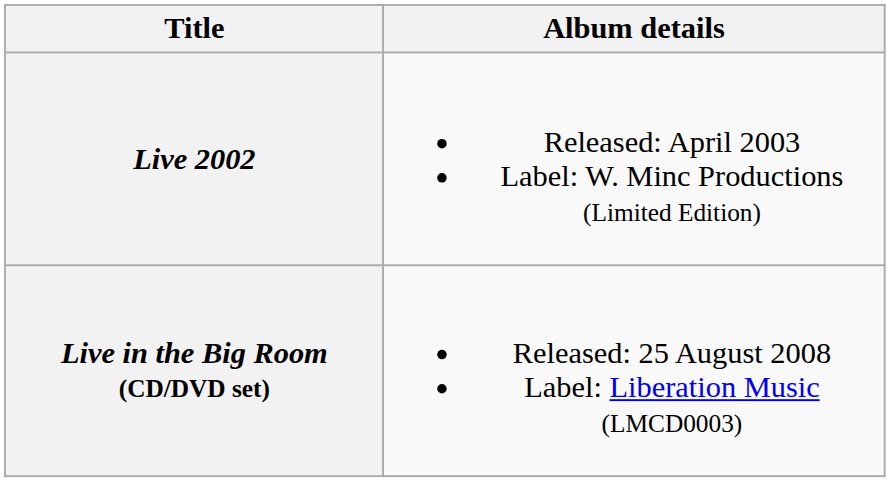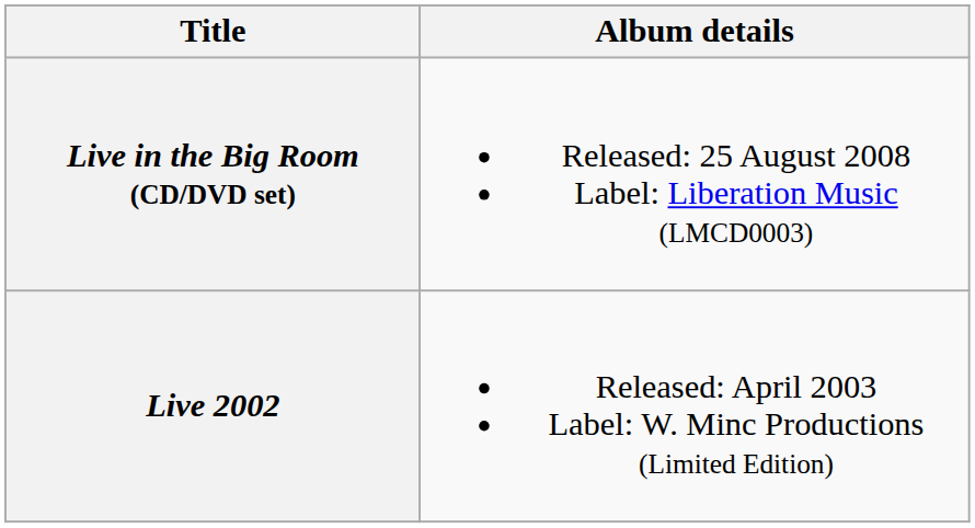 <table class="wikitable plainrowheaders" style="text-align:center;">
 <tr>
 <th scope="col" style="width:12em;">Title</th>
 <th scope="col" style="width:16em;">Album details</th>
 </tr>
 <tr>
+<th scope="row"><em>Live in the Big Room</em> <small> (CD/DVD set)</small></th>
+<td><br><ul><li>Released: 25 August 2008</li><li>Label: <a href='#'>Liberation Music</a> <small>(LMCD0003)</small></li></ul></td>
+</tr>
+<tr>
 <th scope="row"><em>Live 2002</em></th>
 <td><br><ul><li>Released: April 2003</li><li>Label: W. Minc Productions <small>(Limited Edition)</small></li></ul></td>
 </tr>
-<tr>
-<th scope="row"><em>Live in the Big Room</em> <small> (CD/DVD set)</small></th>
-<td><br><ul><li>Released: 25 August 2008</li><li>Label: <a href='#'>Liberation Music</a> <small>(LMCD0003)</small></li></ul></td>
-</tr>
 </table>
